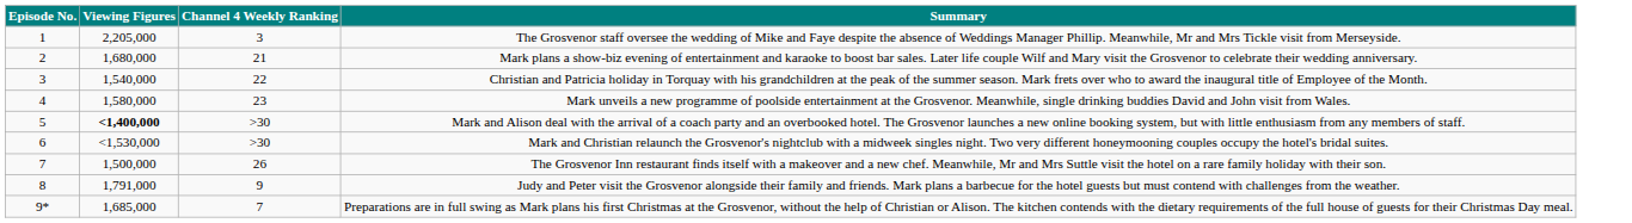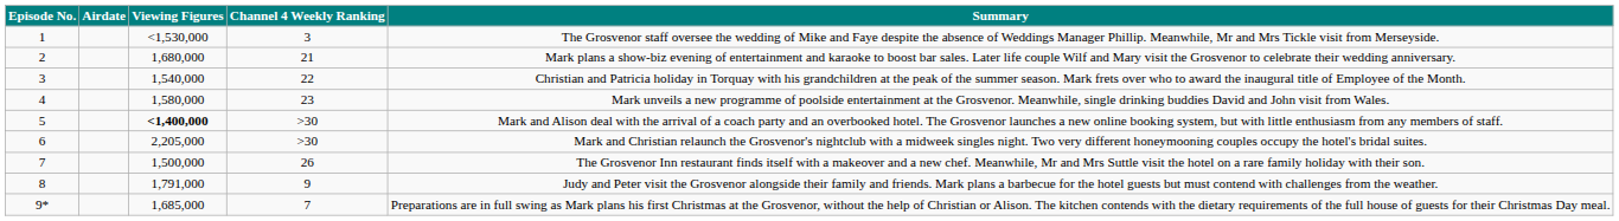 <table class="wikitable" style="text-align:center;">
 <tr style="color:white">
 <th style="background:#008080;">Episode No.</th>
+<th style="background:#008080;">Airdate</th>
 <th style="background:#008080;">Viewing Figures </th>
 <th style="background:#008080;">Channel 4 Weekly Ranking</th>
 <th style="background:#008080;">Summary</th>
 </tr>
 <tr>
 <td>1</td>
-<td>2,205,000</td>
+<td></td>
+<td><1,530,000</td>
 <td>3</td>
 <td>The Grosvenor staff oversee the wedding of Mike and Faye despite the absence of Weddings Manager Phillip. Meanwhile, Mr and Mrs Tickle visit from Merseyside.</td>
 </tr>
 <tr>
 <td>2</td>
+<td></td>
 <td>1,680,000</td>
 <td>21</td>
 <td>Mark plans a show-biz evening of entertainment and karaoke to boost bar sales. Later life couple Wilf and Mary visit the Grosvenor to celebrate their wedding anniversary.</td>
 </tr>
 <tr>
 <td>3</td>
+<td></td>
 <td>1,540,000</td>
 <td>22</td>
 <td>Christian and Patricia holiday in Torquay with his grandchildren at the peak of the summer season. Mark frets over who to award the inaugural title of Employee of the Month.</td>
 </tr>
 <tr>
 <td>4</td>
+<td></td>
 <td>1,580,000</td>
 <td>23</td>
 <td>Mark unveils a new programme of poolside entertainment at the Grosvenor. Meanwhile, single drinking buddies David and John visit from Wales.</td>
 </tr>
 <tr>
 <td>5</td>
+<td></td>
 <td><strong><1,400,000</strong></td>
 <td>>30</td>
 <td>Mark and Alison deal with the arrival of a coach party and an overbooked hotel. The Grosvenor launches a new online booking system, but with little enthusiasm from any members of staff.</td>
 </tr>
 <tr>
 <td>6</td>
-<td><1,530,000</td>
+<td></td>
+<td>2,205,000</td>
 <td>>30</td>
 <td>Mark and Christian relaunch the Grosvenor's nightclub with a midweek singles night. Two very different honeymooning couples occupy the hotel's bridal suites.</td>
 </tr>
 <tr>
 <td>7</td>
+<td></td>
 <td>1,500,000</td>
 <td>26</td>
 <td>The Grosvenor Inn restaurant finds itself with a makeover and a new chef. Meanwhile, Mr and Mrs Suttle visit the hotel on a rare family holiday with their son.</td>
 </tr>
 <tr>
 <td>8</td>
+<td></td>
 <td>1,791,000</td>
 <td>9</td>
 <td>Judy and Peter visit the Grosvenor alongside their family and friends. Mark plans a barbecue for the hotel guests but must contend with challenges from the weather.</td>
 </tr>
 <tr>
 <td>9*</td>
+<td></td>
 <td>1,685,000</td>
 <td>7</td>
 <td>Preparations are in full swing as Mark plans his first Christmas at the Grosvenor, without the help of Christian or Alison. The kitchen contends with the dietary requirements of the full house of guests for their Christmas Day meal.</td>
 </tr>
 </table>
